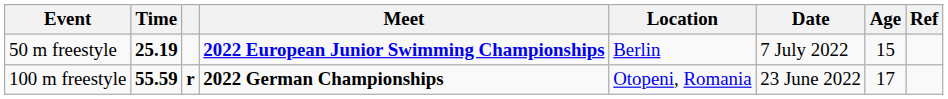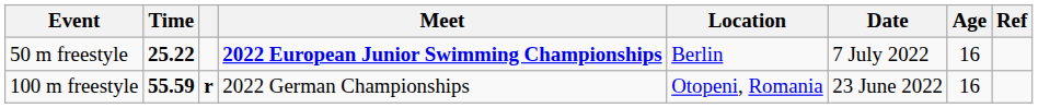 <table class="wikitable">
 <tr>
 <th>Event</th>
 <th>Time</th>
 <th></th>
 <th>Meet</th>
 <th>Location</th>
 <th>Date</th>
 <th>Age</th>
 <th>Ref</th>
 </tr>
 <tr>
 <td>50 m freestyle</td>
-<td style="text-align:center;"><strong>25.19</strong></td>
+<td style="text-align:center;"><strong>25.22</strong></td>
 <td></td>
 <td><strong><a href='#'>2022 European Junior Swimming Championships</a></strong></td>
 <td><a href='#'>Berlin</a></td>
 <td>7 July 2022</td>
-<td style="text-align:center;">15</td>
+<td style="text-align:center;">16</td>
 <td style="text-align:center;"></td>
 </tr>
 <tr>
 <td>100 m freestyle</td>
 <td style="text-align:center;"><strong>55.59</strong></td>
 <td><strong>r</strong></td>
-<td><strong>2022 German Championships</strong></td>
+<td>2022 German Championships</td>
 <td><a href='#'>Otopeni</a>, <a href='#'>Romania</a></td>
 <td>23 June 2022</td>
-<td style="text-align:center;">17</td>
+<td style="text-align:center;">16</td>
 <td style="text-align:center;"></td>
 </tr>
 </table>
